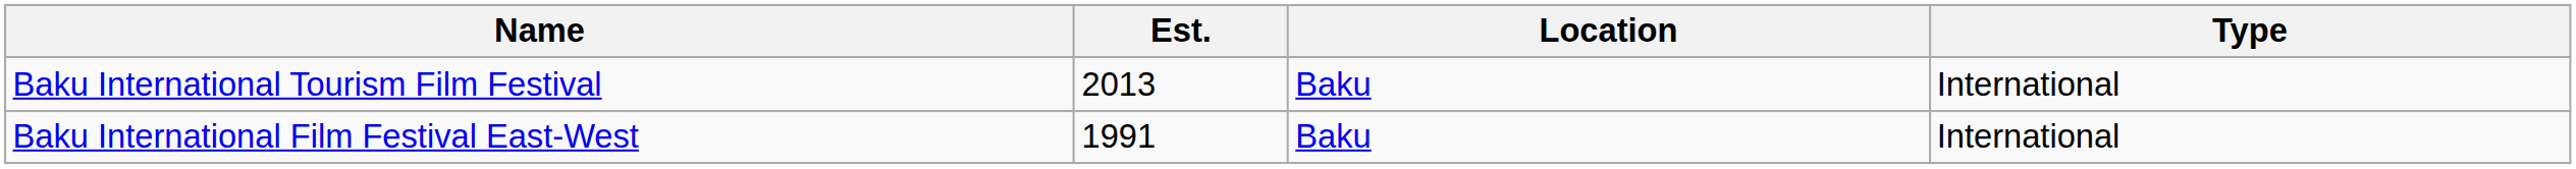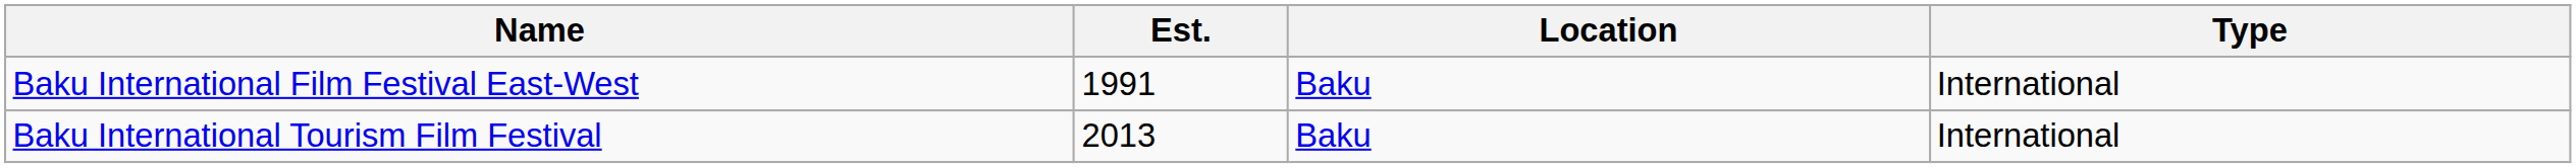 <table class="wikitable">
 <tr>
 <th width="25%">Name</th>
 <th width="5%">Est.</th>
 <th width="15%">Location</th>
 <th width="15%">Type</th>
 </tr>
 <tr>
+<td><a href='#'>Baku International Film Festival East-West</a></td>
+<td>1991</td>
+<td><a href='#'>Baku</a></td>
+<td>International</td>
+</tr>
+<tr>
 <td><a href='#'>Baku International Tourism Film Festival</a></td>
 <td>2013</td>
 <td><a href='#'>Baku</a></td>
 <td>International</td>
 </tr>
-<tr>
-<td><a href='#'>Baku International Film Festival East-West</a></td>
-<td>1991</td>
-<td><a href='#'>Baku</a></td>
-<td>International</td>
-</tr>
 </table>
